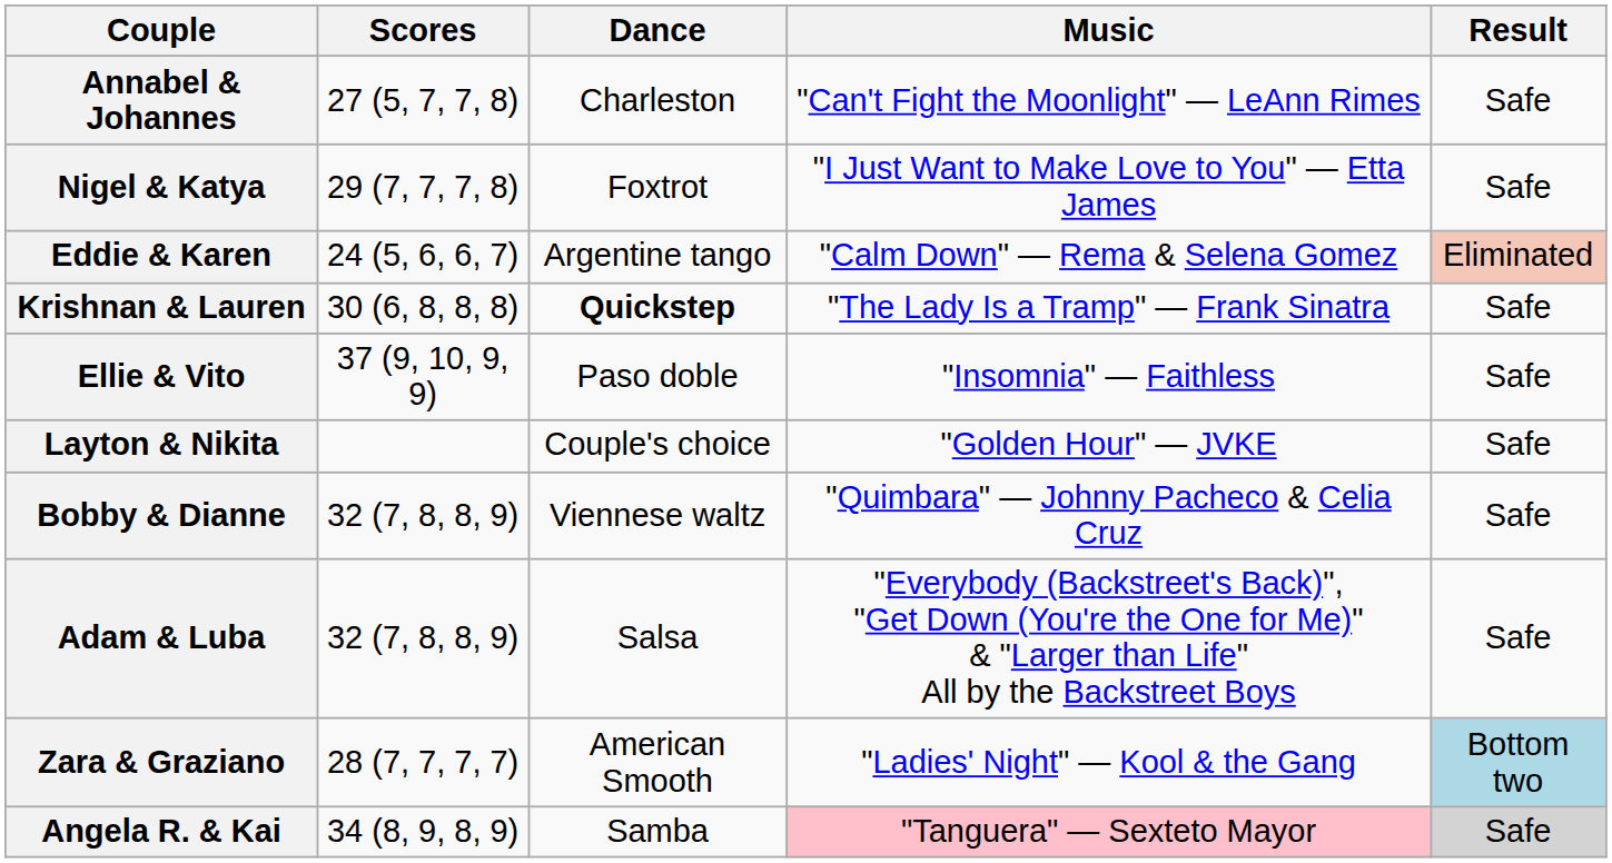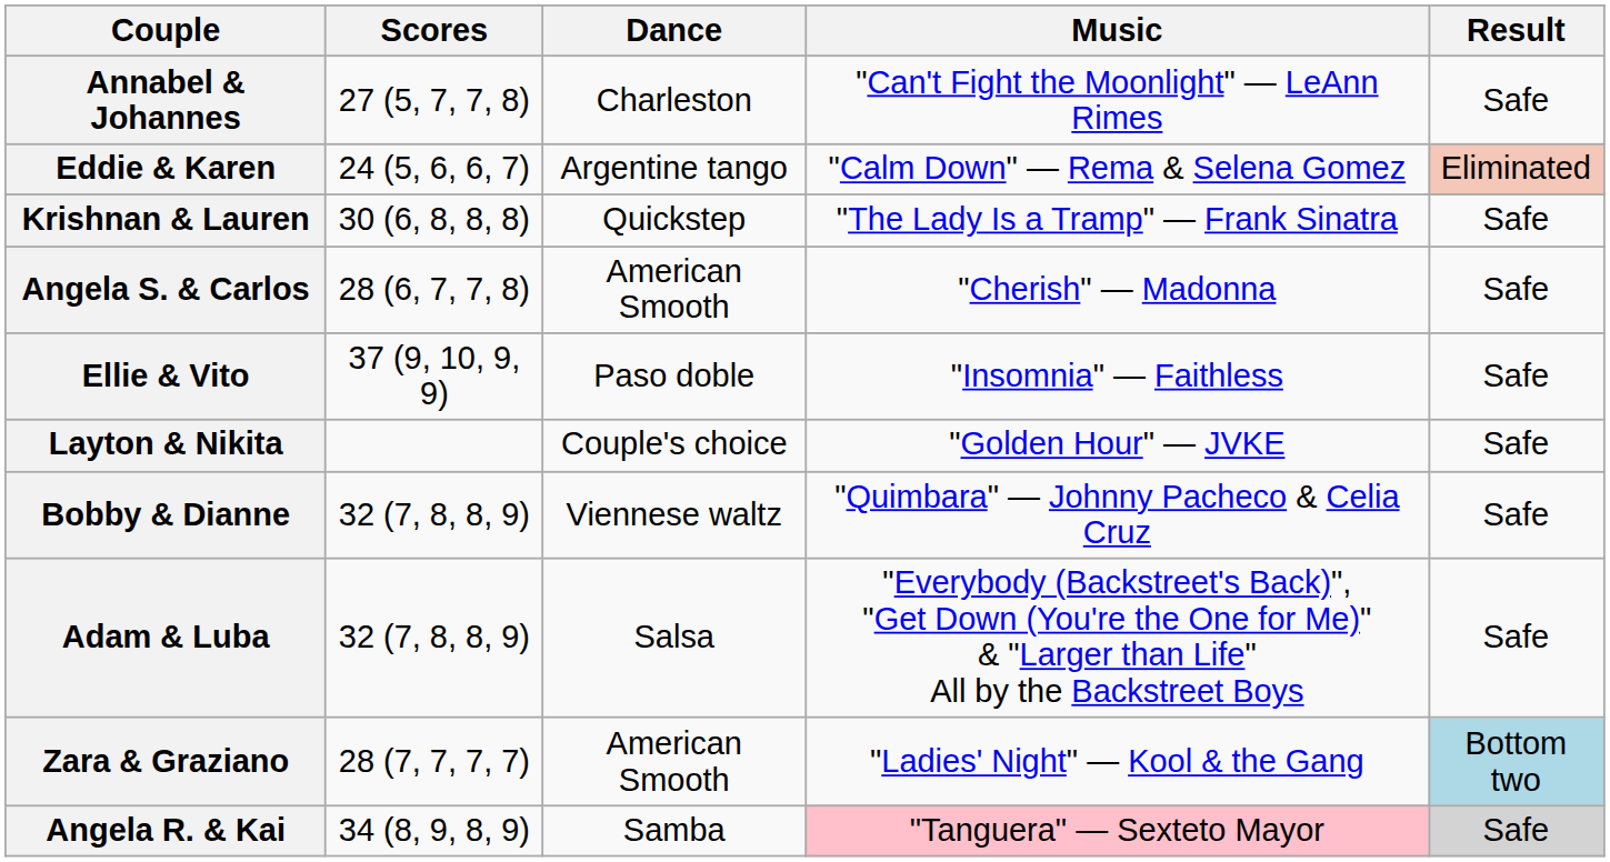 <table class="wikitable sortable" style="text-align:center; width: 90%">
 <tr>
 <th scope="col">Couple</th>
 <th scope="col">Scores</th>
 <th class="unsortable" scope="col">Dance</th>
 <th class="unsortable" scope="col">Music</th>
 <th class="unsortable" scope="col">Result</th>
 </tr>
 <tr>
 <th scope="row">Annabel & Johannes</th>
 <td>27 (5, 7, 7, 8)</td>
 <td>Charleston</td>
 <td>"<a href='#'>Can't Fight the Moonlight</a>" — <a href='#'>LeAnn Rimes</a></td>
 <td>Safe</td>
 </tr>
 <tr>
-<th scope="row">Nigel & Katya</th>
-<td>29 (7, 7, 7, 8)</td>
-<td>Foxtrot</td>
-<td>"<a href='#'>I Just Want to Make Love to You</a>" — <a href='#'>Etta James</a></td>
-<td>Safe</td>
-</tr>
-<tr>
 <th scope="row">Eddie & Karen</th>
 <td>24 (5, 6, 6, 7)</td>
 <td>Argentine tango</td>
 <td>"<a href='#'>Calm Down</a>" — <a href='#'>Rema</a> & <a href='#'>Selena Gomez</a></td>
 <td bgcolor="f4c7b8">Eliminated</td>
 </tr>
 <tr>
 <th scope="row">Krishnan & Lauren</th>
 <td>30 (6, 8, 8, 8)</td>
-<td><strong>Quickstep</strong></td>
+<td>Quickstep</td>
 <td>"<a href='#'>The Lady Is a Tramp</a>" — <a href='#'>Frank Sinatra</a></td>
+<td>Safe</td>
+</tr>
+<tr>
+<th scope="row">Angela S. & Carlos</th>
+<td>28 (6, 7, 7, 8)</td>
+<td>American Smooth</td>
+<td>"<a href='#'>Cherish</a>" — <a href='#'>Madonna</a></td>
 <td>Safe</td>
 </tr>
 <tr>
 <th scope="row">Ellie & Vito</th>
 <td>37 (9, 10, 9, 9)</td>
 <td>Paso doble</td>
 <td>"<a href='#'>Insomnia</a>" — <a href='#'>Faithless</a></td>
 <td>Safe</td>
 </tr>
 <tr>
 <th scope="row">Layton & Nikita</th>
 <td></td>
 <td>Couple's choice</td>
 <td>"<a href='#'>Golden Hour</a>" — <a href='#'>JVKE</a></td>
 <td>Safe</td>
 </tr>
 <tr>
 <th scope="row">Bobby & Dianne</th>
 <td>32 (7, 8, 8, 9)</td>
 <td>Viennese waltz</td>
 <td>"<a href='#'>Quimbara</a>" — <a href='#'>Johnny Pacheco</a> & <a href='#'>Celia Cruz</a></td>
 <td>Safe</td>
 </tr>
 <tr>
 <th scope="row">Adam & Luba</th>
 <td>32 (7, 8, 8, 9)</td>
 <td>Salsa</td>
 <td>"<a href='#'>Everybody (Backstreet's Back)</a>",<br>"<a href='#'>Get Down (You're the One for Me)</a>"<br>& "<a href='#'>Larger than Life</a>"<br>All by the <a href='#'>Backstreet Boys</a></td>
 <td>Safe</td>
 </tr>
 <tr>
 <th scope="row">Zara & Graziano</th>
 <td>28 (7, 7, 7, 7)</td>
 <td>American Smooth</td>
 <td>"<a href='#'>Ladies' Night</a>" — <a href='#'>Kool & the Gang</a></td>
 <td bgcolor="lightblue">Bottom two</td>
 </tr>
 <tr>
 <th scope="row">Angela R. & Kai</th>
 <td>34 (8, 9, 8, 9)</td>
 <td>Samba</td>
 <td style="background: pink;">"Tanguera" — Sexteto Mayor</td>
 <td style="background: lightgrey;">Safe</td>
 </tr>
 </table>
